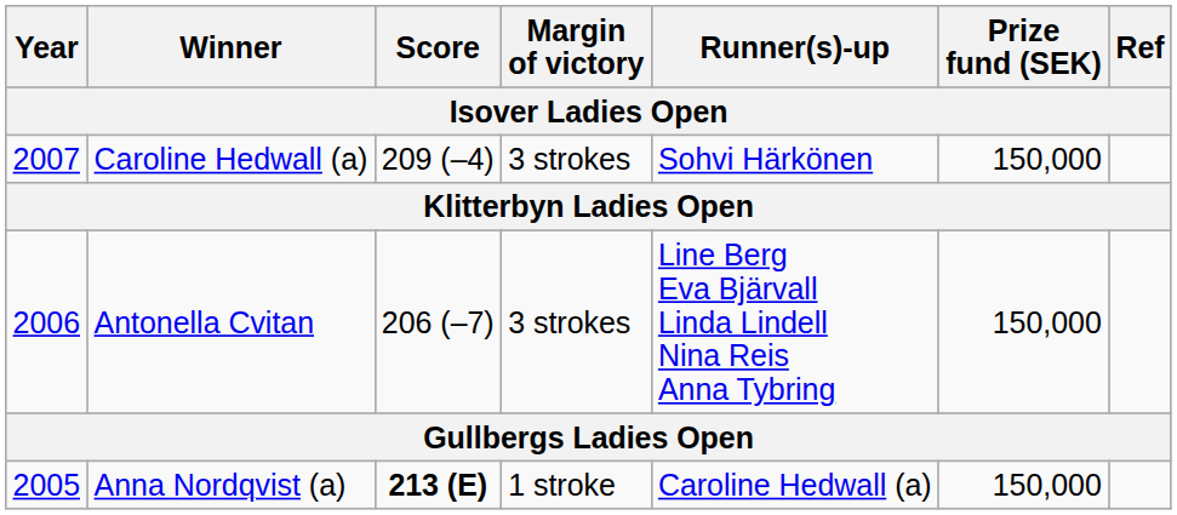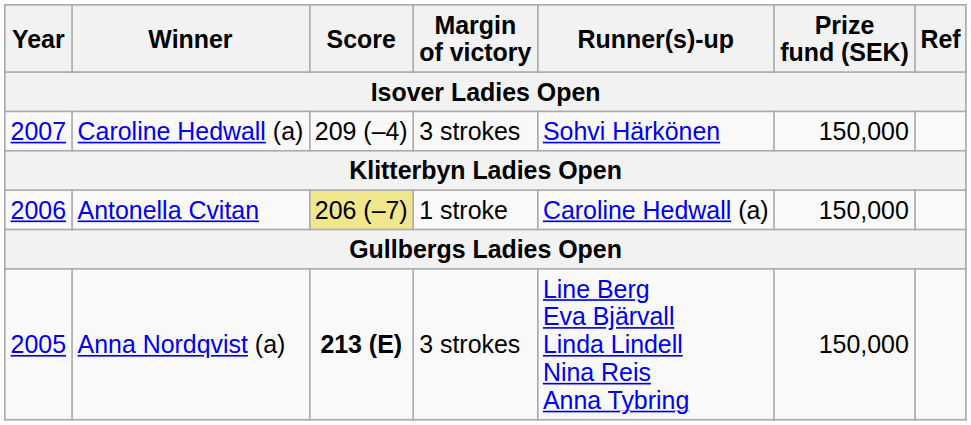 <table class=wikitable style="font-size:95%">
 <tr>
 <th>Year</th>
 <th>Winner</th>
 <th>Score</th>
 <th>Margin<br>of victory</th>
 <th>Runner(s)-up</th>
 <th>Prize<br>fund (SEK)</th>
 <th>Ref</th>
 </tr>
 <tr>
 <th colspan=9>Isover Ladies Open</th>
 </tr>
 <tr>
 <td><a href='#'>2007</a></td>
 <td> <a href='#'>Caroline Hedwall</a> (a)</td>
 <td align=center>209 (–4)</td>
 <td>3 strokes</td>
 <td> <a href='#'>Sohvi Härkönen</a></td>
 <td align=right>150,000</td>
 <td></td>
 </tr>
 <tr>
 <th colspan=9>Klitterbyn Ladies Open</th>
 </tr>
 <tr>
 <td><a href='#'>2006</a></td>
 <td> <a href='#'>Antonella Cvitan</a></td>
-<td align=center>206 (–7)</td>
-<td>3 strokes</td>
-<td> <a href='#'>Line Berg</a><br> <a href='#'>Eva Bjärvall</a><br> <a href='#'>Linda Lindell</a><br> <a href='#'>Nina Reis</a><br> <a href='#'>Anna Tybring</a></td>
+<td align=center style="background: khaki;">206 (–7)</td>
+<td>1 stroke</td>
+<td> <a href='#'>Caroline Hedwall</a> (a)</td>
 <td align=right>150,000</td>
 <td></td>
 </tr>
 <tr>
 <th colspan=9>Gullbergs Ladies Open</th>
 </tr>
 <tr>
 <td><a href='#'>2005</a></td>
 <td> <a href='#'>Anna Nordqvist</a> (a)</td>
 <td align=center><strong>213 (E)</strong></td>
-<td>1 stroke</td>
-<td> <a href='#'>Caroline Hedwall</a> (a)</td>
+<td>3 strokes</td>
+<td> <a href='#'>Line Berg</a><br> <a href='#'>Eva Bjärvall</a><br> <a href='#'>Linda Lindell</a><br> <a href='#'>Nina Reis</a><br> <a href='#'>Anna Tybring</a></td>
 <td align=right>150,000</td>
 <td></td>
 </tr>
 </table>
